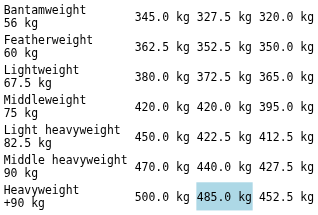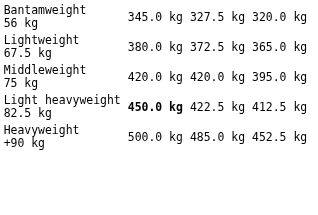 <table>
 <tr>
 <td>Bantamweight<br>56 kg</td>
 <td></td>
 <td>345.0 kg</td>
 <td></td>
 <td>327.5 kg</td>
 <td></td>
 <td>320.0 kg</td>
-</tr>
-<tr>
-<td>Featherweight<br>60 kg</td>
-<td></td>
-<td>362.5 kg</td>
-<td></td>
-<td>352.5 kg</td>
-<td></td>
-<td>350.0 kg</td>
 </tr>
 <tr>
 <td>Lightweight<br>67.5 kg</td>
 <td></td>
 <td>380.0 kg</td>
 <td></td>
 <td>372.5 kg</td>
 <td></td>
 <td>365.0 kg</td>
 </tr>
 <tr>
 <td>Middleweight<br>75 kg</td>
 <td></td>
 <td>420.0 kg</td>
 <td></td>
 <td>420.0 kg</td>
 <td></td>
 <td>395.0 kg</td>
 </tr>
 <tr>
 <td>Light heavyweight<br>82.5 kg</td>
 <td></td>
-<td>450.0 kg</td>
+<td><strong>450.0 kg</strong></td>
 <td></td>
 <td>422.5 kg</td>
 <td></td>
 <td>412.5 kg</td>
 </tr>
 <tr>
-<td>Middle heavyweight<br>90 kg</td>
-<td></td>
-<td>470.0 kg</td>
-<td></td>
-<td>440.0 kg</td>
-<td></td>
-<td>427.5 kg</td>
-</tr>
-<tr>
 <td>Heavyweight<br>+90 kg</td>
 <td></td>
 <td>500.0 kg</td>
 <td></td>
-<td style="background: lightblue;">485.0 kg</td>
+<td>485.0 kg</td>
 <td></td>
 <td>452.5 kg</td>
 </tr>
 </table>
